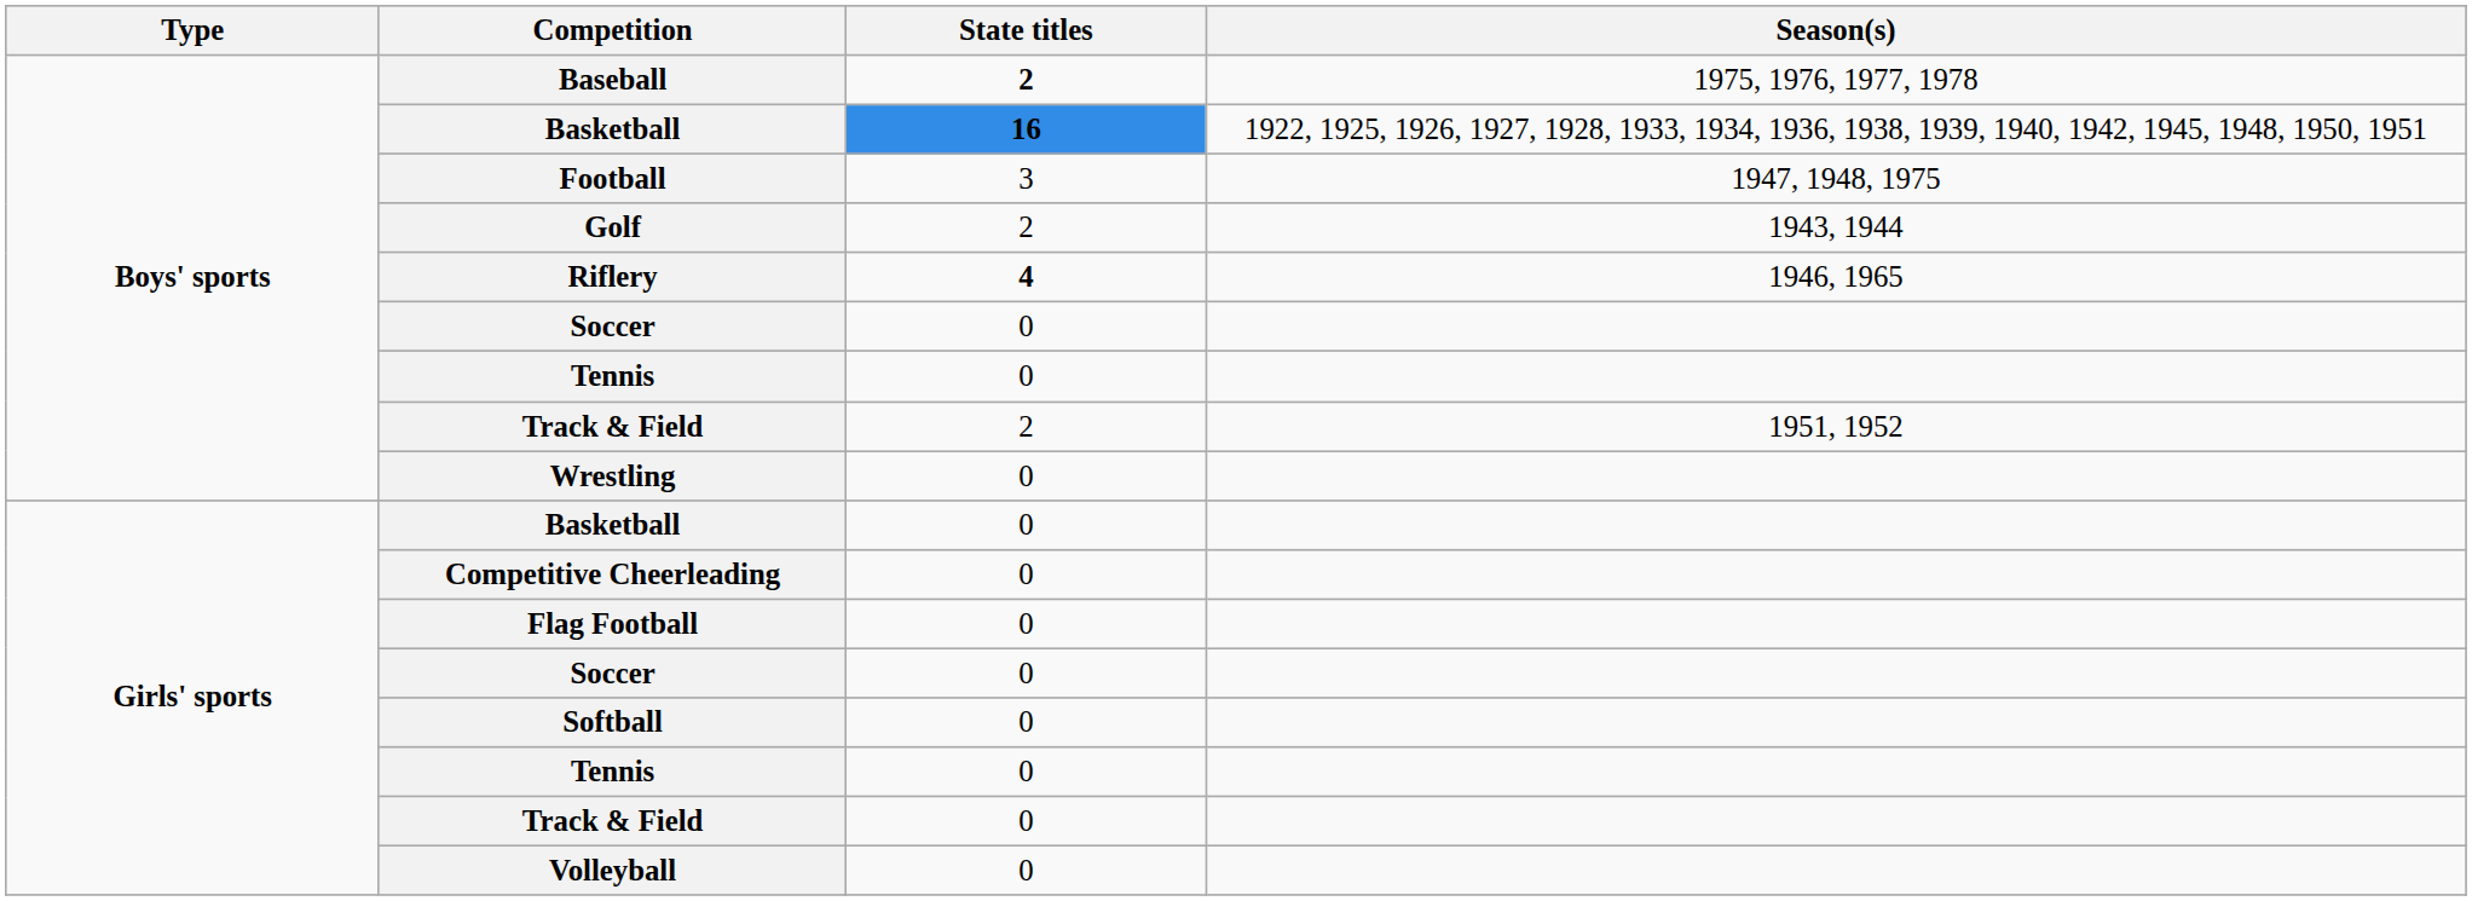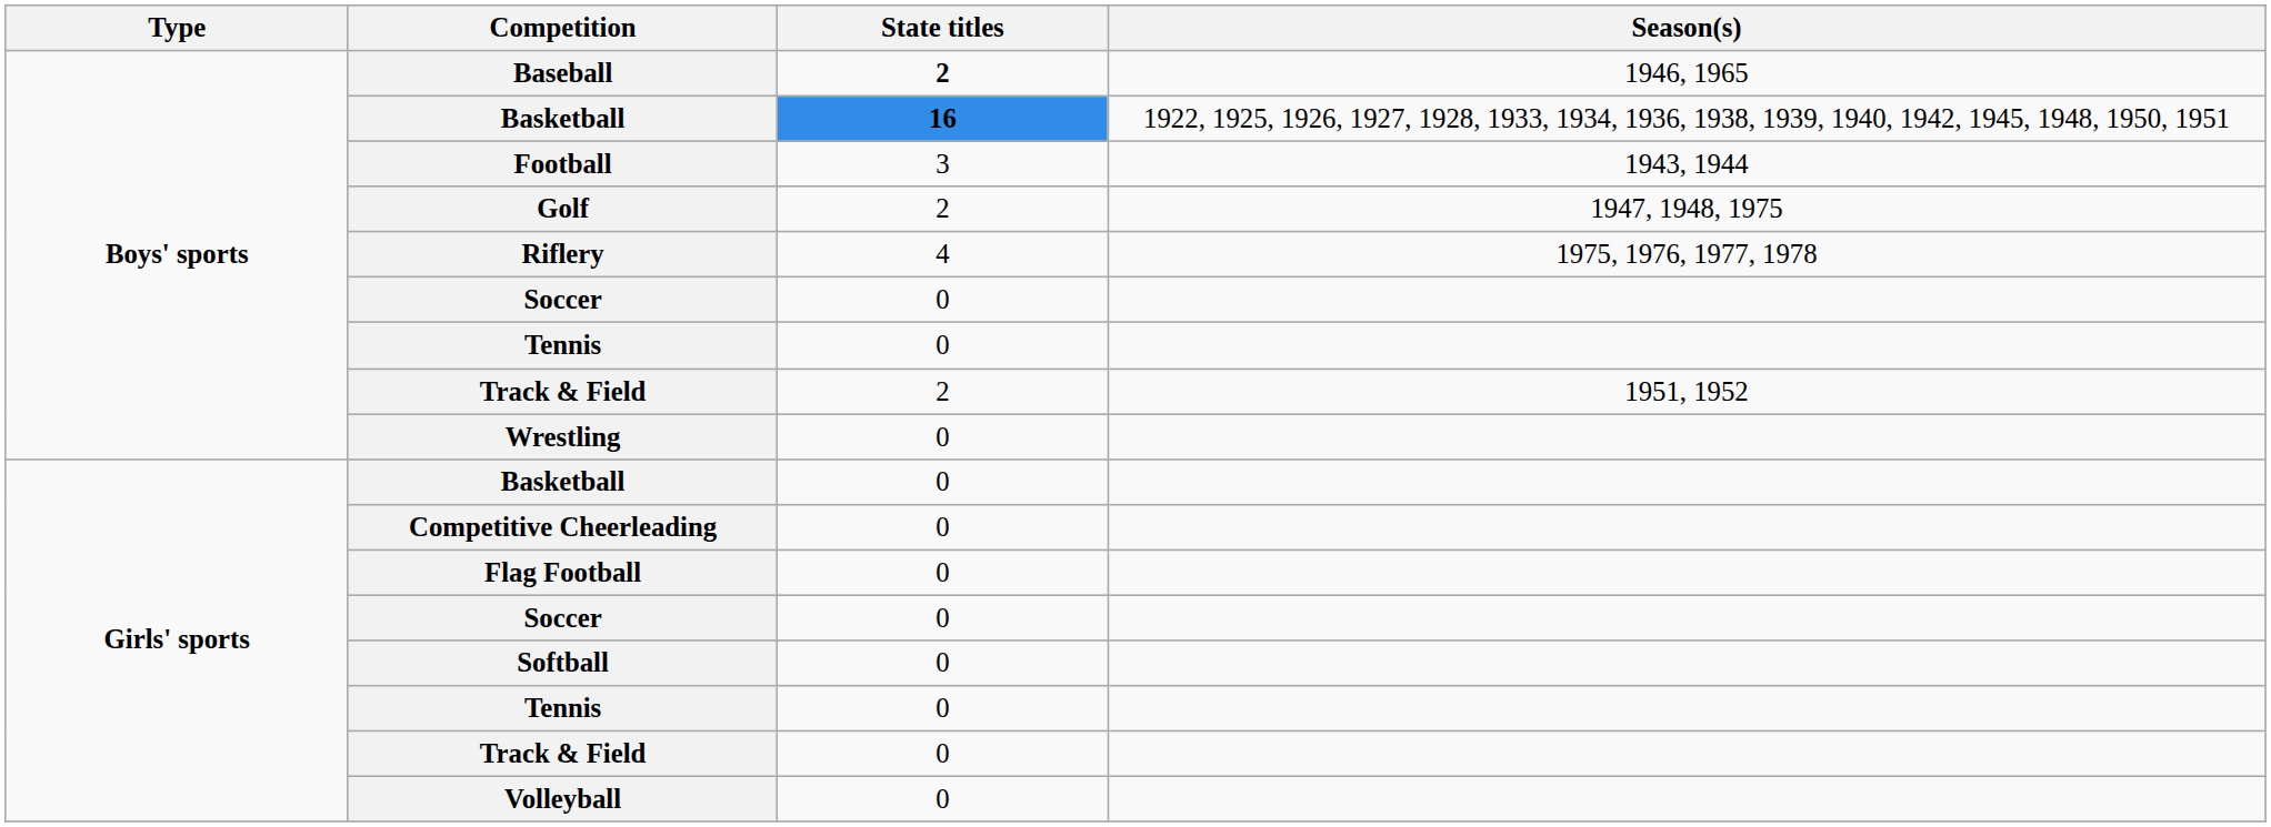 <table class="wikitable plainrowheaders" style="font-size:95%; text-align:center;">
 <tr>
 <th style="width: .25%;">Type</th>
 <th style="width: .25%;">Competition</th>
 <th style="width: .25%;">State titles</th>
 <th style="width: 1%;">Season(s)</th>
 </tr>
 <tr>
 <td rowspan="9"><strong>Boys' sports</strong></td>
 <th scope=col>Baseball</th>
 <td style="text-align:center;"><strong>2</strong></td>
-<td style="text-align: center;">1975, 1976, 1977, 1978</td>
+<td>1946, 1965</td>
 </tr>
 <tr>
 <th scope=col>Basketball</th>
 <td style="background:#318ce7; text-align:center;"><strong>16</strong></td>
 <td>1922, 1925, 1926, 1927, 1928, 1933, 1934, 1936, 1938, 1939, 1940, 1942, 1945, 1948, 1950, 1951</td>
 </tr>
 <tr>
 <th scope="col">Football</th>
 <td style="text-align:center;">3</td>
-<td>1947, 1948, 1975</td>
+<td>1943, 1944</td>
 </tr>
 <tr>
 <th scope="col">Golf</th>
 <td style="text-align:center;">2</td>
-<td>1943, 1944</td>
+<td>1947, 1948, 1975</td>
 </tr>
 <tr>
 <th>Riflery</th>
-<td><strong>4</strong></td>
-<td>1946, 1965</td>
+<td>4</td>
+<td style="text-align: center;">1975, 1976, 1977, 1978</td>
 </tr>
 <tr>
 <th scope="col">Soccer</th>
 <td style=" text-align:center;">0</td>
 <td></td>
 </tr>
 <tr>
 <th scope="col">Tennis</th>
 <td style="text-align:center;">0</td>
 <td></td>
 </tr>
 <tr>
 <th scope="col">Track & Field</th>
 <td style="text-align:center;">2</td>
 <td>1951, 1952</td>
 </tr>
 <tr>
 <th scope=col>Wrestling</th>
 <td style="text-align:center;">0</td>
 <td></td>
 </tr>
 <tr>
 <td rowspan="8"><strong>Girls' sports</strong></td>
 <th>Basketball</th>
 <td>0</td>
 <td></td>
 </tr>
 <tr>
 <th>Competitive Cheerleading</th>
 <td style="text-align:center;">0</td>
 <td></td>
 </tr>
 <tr>
 <th>Flag Football</th>
 <td style="text-align:center;">0</td>
 <td></td>
 </tr>
 <tr>
 <th>Soccer</th>
 <td style="text-align:center;">0</td>
 <td></td>
 </tr>
 <tr>
 <th>Softball</th>
 <td style="text-align:center;">0</td>
 <td></td>
 </tr>
 <tr>
 <th>Tennis</th>
 <td style="text-align:center;">0</td>
 <td></td>
 </tr>
 <tr>
 <th style="text-align:center;">Track & Field</th>
 <td>0</td>
 <td></td>
 </tr>
 <tr>
 <th style="text-align:center;">Volleyball</th>
 <td>0</td>
 <td></td>
 </tr>
 </table>
